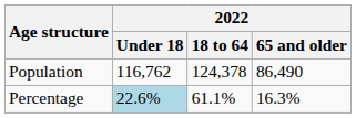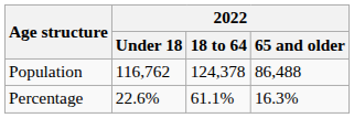 <table class="wikitable">
 <tr>
 <th rowspan="2">Age structure</th>
 <th colspan="3">2022</th>
 </tr>
 <tr>
 <th>Under 18</th>
 <th>18 to 64</th>
 <th>65 and older</th>
 </tr>
 <tr>
 <td>Population</td>
 <td>116,762</td>
 <td>124,378</td>
-<td>86,490</td>
+<td>86,488</td>
 </tr>
 <tr>
 <td>Percentage</td>
-<td style="background: lightblue;">22.6%</td>
+<td>22.6%</td>
 <td>61.1%</td>
 <td>16.3%</td>
 </tr>
 </table>
